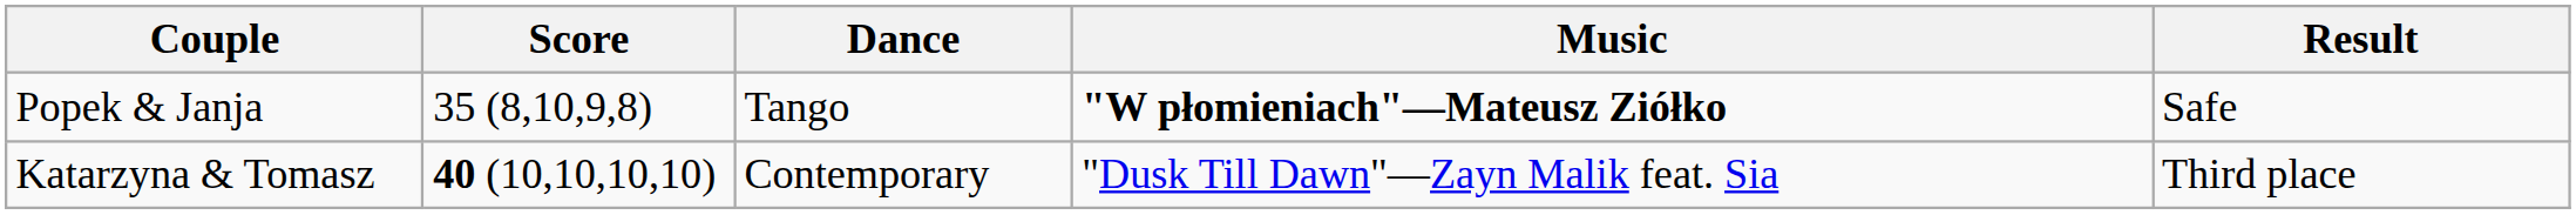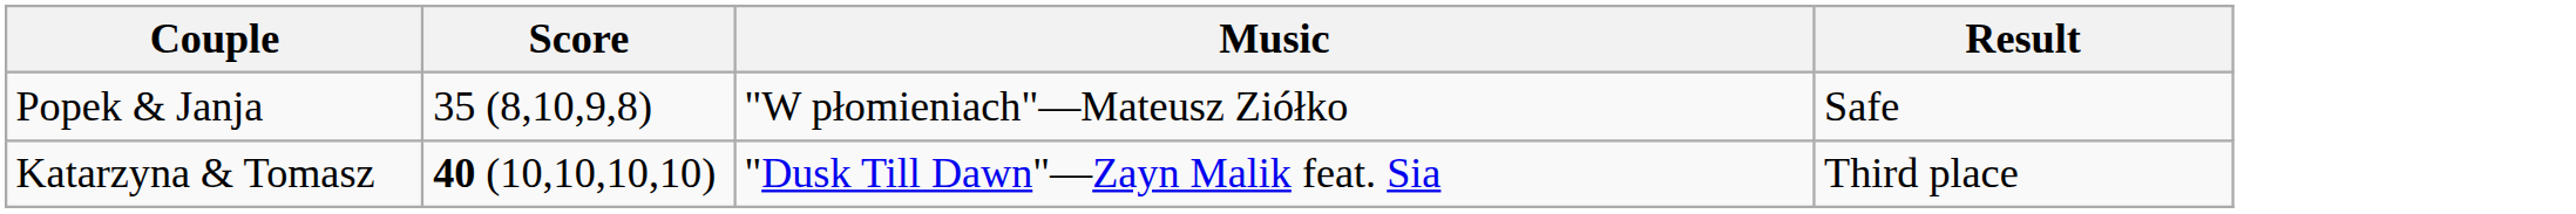 <table class="wikitable">
 <tr>
 <th style="width:150px;">Couple</th>
 <th style="width:110px;">Score</th>
-<th style="width:120px;">Dance</th>
 <th style="width:400px;">Music</th>
 <th style="width:150px;">Result</th>
 </tr>
 <tr>
 <td>Popek & Janja</td>
 <td>35 (8,10,9,8)</td>
-<td>Tango</td>
-<td><strong>"W płomieniach"—Mateusz Ziółko</strong></td>
+<td>"W płomieniach"—Mateusz Ziółko</td>
 <td>Safe</td>
 </tr>
 <tr>
 <td>Katarzyna & Tomasz</td>
 <td><strong>40</strong> (10,10,10,10)</td>
-<td>Contemporary</td>
 <td>"<a href='#'>Dusk Till Dawn</a>"—<a href='#'>Zayn Malik</a> feat. <a href='#'>Sia</a></td>
 <td>Third place</td>
 </tr>
 </table>
